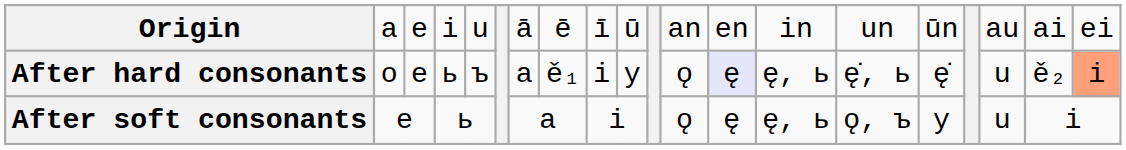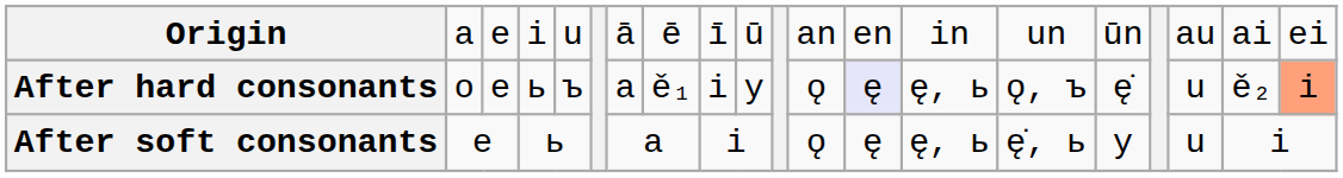 <table class="wikitable" style="text-align: center;">
 <tr>
 <th>Origin</th>
 <td>a</td>
 <td>e</td>
 <td>i</td>
 <td>u</td>
 <th rowspan="3"></th>
 <td>ā</td>
 <td>ē</td>
 <td>ī</td>
 <td>ū</td>
 <th rowspan="3"></th>
 <td>an</td>
 <td>en</td>
 <td>in</td>
 <td>un</td>
 <td>ūn</td>
 <th rowspan="3"></th>
 <td>au</td>
 <td>ai</td>
 <td>ei</td>
 </tr>
 <tr>
 <th>After hard consonants</th>
 <td>o</td>
 <td>e</td>
 <td>ь</td>
 <td>ъ</td>
 <td>a</td>
 <td>ě₁</td>
 <td>i</td>
 <td>y</td>
 <td>ǫ</td>
 <td style="background: lavender;">ę</td>
 <td>ę, ь</td>
-<td>ę̇, ь</td>
+<td>ǫ, ъ</td>
 <td>ę̇</td>
 <td>u</td>
 <td>ě₂</td>
 <td style="background: lightsalmon;">i</td>
 </tr>
 <tr>
 <th>After soft consonants</th>
 <td colspan="2">e</td>
 <td colspan="2">ь</td>
 <td colspan="2">a</td>
 <td colspan="2">i</td>
 <td>ǫ</td>
 <td>ę</td>
 <td>ę, ь</td>
-<td>ǫ, ъ</td>
+<td>ę̇, ь</td>
 <td>y</td>
 <td>u</td>
 <td colspan="2">i</td>
 </tr>
 </table>
